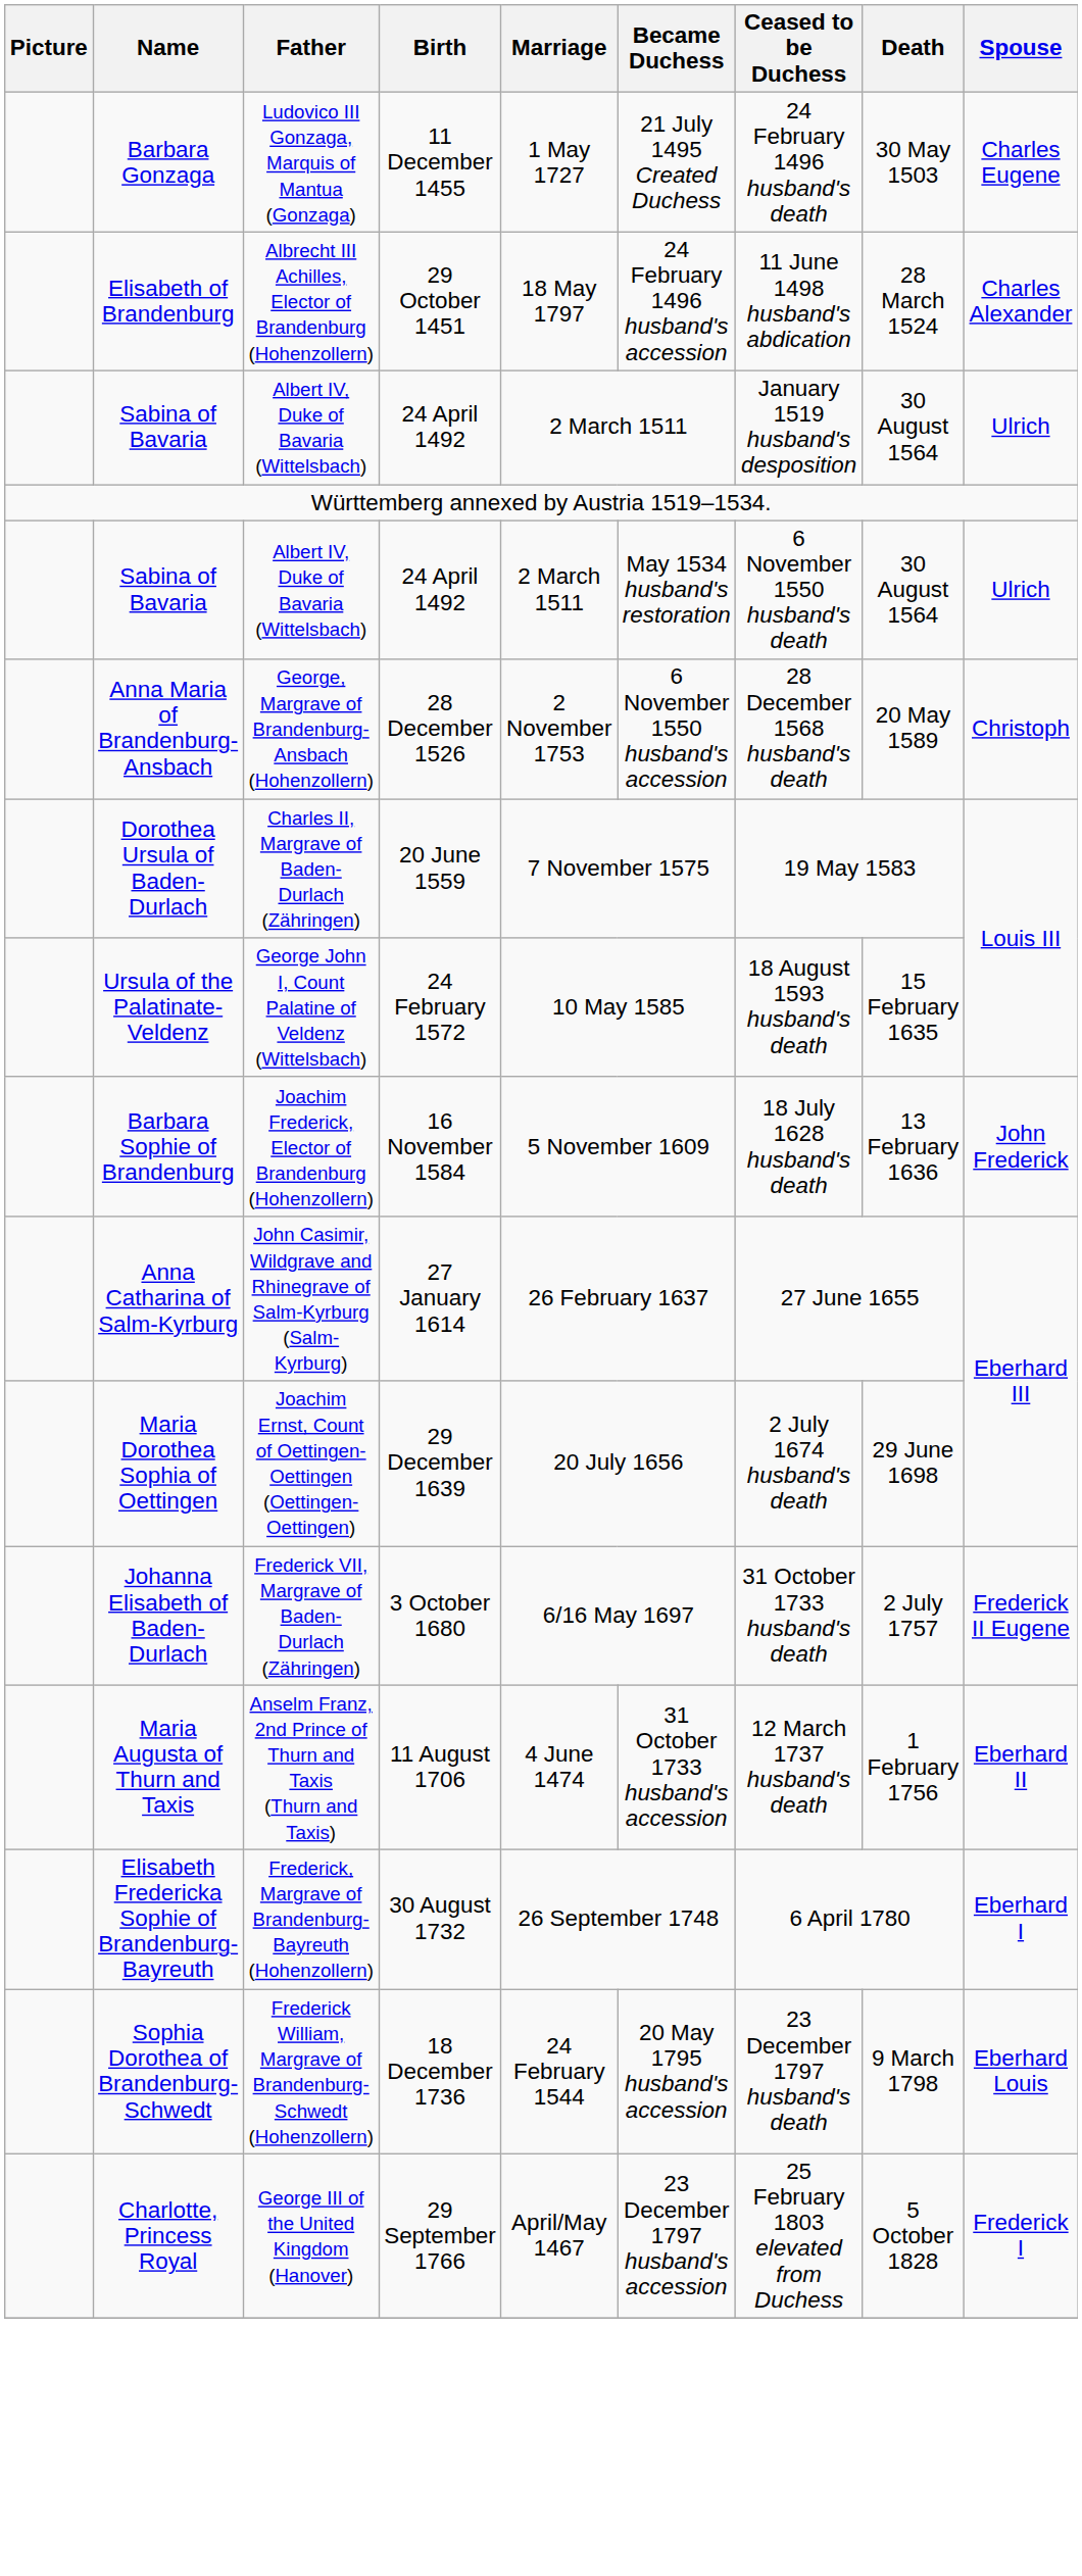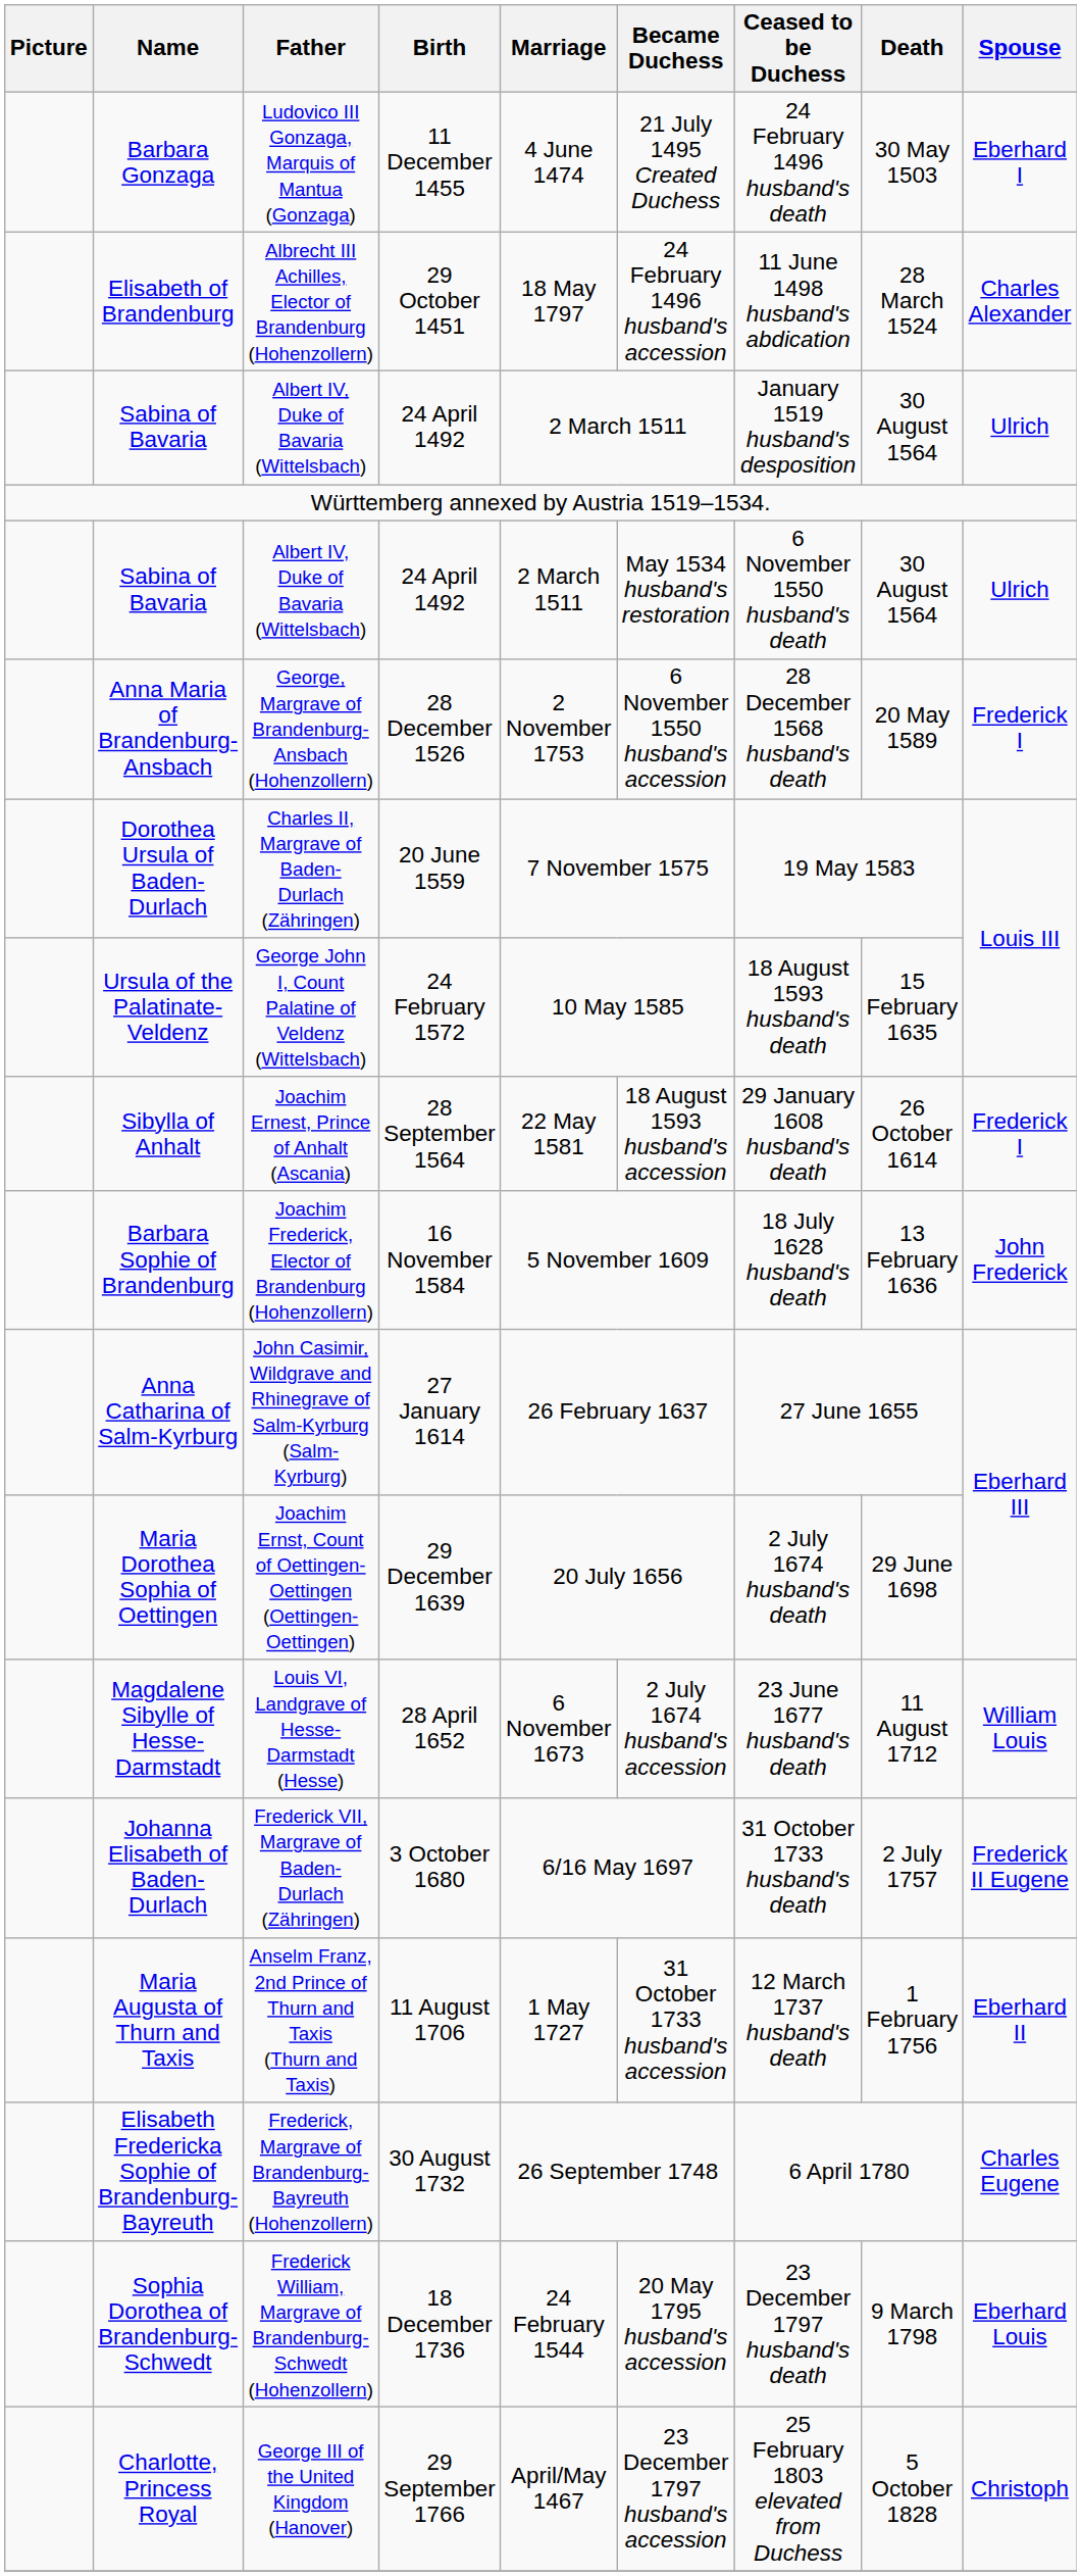 <table width=95% class="wikitable">
 <tr>
 <th width = "8%">Picture</th>
 <th width = "11%">Name</th>
 <th width = "9%">Father</th>
 <th width = "10%">Birth</th>
 <th width = "9%">Marriage</th>
 <th width = "9%">Became Duchess</th>
 <th width = "9%">Ceased to be Duchess</th>
 <th width = "9%">Death</th>
 <th width = "6%"><a href='#'>Spouse</a></th>
 </tr>
 <tr>
 <td align="center"></td>
 <td align="center"><a href='#'>Barbara Gonzaga</a></td>
 <td align="center"><small><a href='#'>Ludovico III Gonzaga, Marquis of Mantua</a><br>(<a href='#'>Gonzaga</a>)</small></td>
 <td align="center">11 December 1455</td>
-<td align="center">1 May 1727</td>
+<td align="center">4 June 1474</td>
 <td align="center">21 July 1495<br><em>Created Duchess</em></td>
 <td align="center">24 February 1496<br><em>husband's death</em></td>
 <td align="center">30 May 1503</td>
-<td align="center"><a href='#'>Charles Eugene</a></td>
+<td align="center"><a href='#'>Eberhard I</a></td>
 </tr>
 <tr>
 <td align="center"></td>
 <td align="center"><a href='#'>Elisabeth of Brandenburg</a></td>
 <td align="center"><small><a href='#'>Albrecht III Achilles, Elector of Brandenburg</a><br>(<a href='#'>Hohenzollern</a>)</small></td>
 <td align="center">29 October 1451</td>
 <td align="center">18 May 1797</td>
 <td align="center">24 February 1496<br><em>husband's accession</em></td>
 <td align="center">11 June 1498<br><em>husband's abdication</em></td>
 <td align="center">28 March 1524</td>
 <td align="center"><a href='#'>Charles Alexander</a></td>
 </tr>
 <tr>
 <td align="center"></td>
 <td align="center"><a href='#'>Sabina of Bavaria</a></td>
 <td align="center"><small><a href='#'>Albert IV, Duke of Bavaria</a><br>(<a href='#'>Wittelsbach</a>)</small></td>
 <td align="center">24 April 1492</td>
 <td align="center" colspan="2">2 March 1511</td>
 <td align="center">January 1519<br><em>husband's desposition</em></td>
 <td align="center">30 August 1564</td>
 <td align="center"><a href='#'>Ulrich</a></td>
 </tr>
 <tr>
 <td align="center" colspan="9">Württemberg annexed by Austria 1519–1534.</td>
 </tr>
 <tr>
 <td align="center"></td>
 <td align="center"><a href='#'>Sabina of Bavaria</a></td>
 <td align="center"><small><a href='#'>Albert IV, Duke of Bavaria</a><br>(<a href='#'>Wittelsbach</a>)</small></td>
 <td align="center">24 April 1492</td>
 <td align="center">2 March 1511</td>
 <td align="center">May 1534<br><em>husband's restoration</em></td>
 <td align="center">6 November 1550<br><em>husband's death</em></td>
 <td align="center">30 August 1564</td>
 <td align="center"><a href='#'>Ulrich</a></td>
 </tr>
 <tr>
 <td align="center"></td>
 <td align="center"><a href='#'>Anna Maria of Brandenburg-Ansbach</a></td>
 <td align="center"><small><a href='#'>George, Margrave of Brandenburg-Ansbach</a><br>(<a href='#'>Hohenzollern</a>)</small></td>
 <td align="center">28 December 1526</td>
 <td align="center">2 November 1753</td>
 <td align="center">6 November 1550<br><em>husband's accession</em></td>
 <td align="center">28 December 1568<br><em>husband's death</em></td>
 <td align="center">20 May 1589</td>
-<td align="center"><a href='#'>Christoph</a></td>
+<td align="center"><a href='#'>Frederick I</a></td>
 </tr>
 <tr>
 <td align="center"></td>
 <td align="center"><a href='#'>Dorothea Ursula of Baden-Durlach</a></td>
 <td align="center"><small><a href='#'>Charles II, Margrave of Baden-Durlach</a><br>(<a href='#'>Zähringen</a>)</small></td>
 <td align="center">20 June 1559</td>
 <td align="center" colspan="2">7 November 1575</td>
 <td align="center" colspan="2">19 May 1583</td>
 <td align="center" rowspan="2"><a href='#'>Louis III</a></td>
 </tr>
 <tr>
 <td align="center"></td>
 <td align="center"><a href='#'>Ursula of the Palatinate-Veldenz</a></td>
 <td align="center"><small><a href='#'>George John I, Count Palatine of Veldenz</a><br>(<a href='#'>Wittelsbach</a>)</small></td>
 <td align="center">24 February 1572</td>
 <td align="center" colspan="2">10 May 1585</td>
 <td align="center">18 August 1593<br><em>husband's death</em></td>
 <td align="center">15 February 1635</td>
+</tr>
+<tr>
+<td align="center"></td>
+<td align="center"><a href='#'>Sibylla of Anhalt</a></td>
+<td align="center"><small><a href='#'>Joachim Ernest, Prince of Anhalt</a><br>(<a href='#'>Ascania</a>)</small></td>
+<td align="center">28 September 1564</td>
+<td align="center">22 May 1581</td>
+<td align="center">18 August 1593<br><em>husband's accession</em></td>
+<td align="center">29 January 1608<br><em>husband's death</em></td>
+<td align="center">26 October 1614</td>
+<td align="center"><a href='#'>Frederick I</a></td>
 </tr>
 <tr>
 <td align="center"></td>
 <td align="center"><a href='#'>Barbara Sophie of Brandenburg</a></td>
 <td align="center"><small><a href='#'>Joachim Frederick, Elector of Brandenburg</a><br>(<a href='#'>Hohenzollern</a>)</small></td>
 <td align="center">16 November 1584</td>
 <td align="center" colspan="2">5 November 1609</td>
 <td align="center">18 July 1628<br><em>husband's death</em></td>
 <td align="center">13 February 1636</td>
 <td align="center"><a href='#'>John Frederick</a></td>
 </tr>
 <tr>
 <td align="center"></td>
 <td align="center"><a href='#'>Anna Catharina of Salm-Kyrburg</a></td>
 <td align="center"><small><a href='#'>John Casimir, Wildgrave and Rhinegrave of Salm-Kyrburg</a><br>(<a href='#'>Salm-Kyrburg</a>)</small></td>
 <td align="center">27 January 1614</td>
 <td align="center" colspan="2">26 February 1637</td>
 <td align="center" colspan="2">27 June 1655</td>
 <td align="center" rowspan="2"><a href='#'>Eberhard III</a></td>
 </tr>
 <tr>
 <td align="center"></td>
 <td align="center"><a href='#'>Maria Dorothea Sophia of Oettingen</a></td>
 <td align="center"><small><a href='#'>Joachim Ernst, Count of Oettingen-Oettingen</a><br>(<a href='#'>Oettingen-Oettingen</a>)</small></td>
 <td align="center">29 December 1639</td>
 <td align="center" colspan="2">20 July 1656</td>
 <td align="center">2 July 1674<br><em>husband's death</em></td>
 <td align="center">29 June 1698</td>
 </tr>
 <tr>
 <td align="center"></td>
+<td align="center"><a href='#'>Magdalene Sibylle of Hesse-Darmstadt</a></td>
+<td align="center"><small><a href='#'>Louis VI, Landgrave of Hesse-Darmstadt</a><br>(<a href='#'>Hesse</a>)</small></td>
+<td align="center">28 April 1652</td>
+<td align="center">6 November 1673</td>
+<td align="center">2 July 1674<br><em>husband's accession</em></td>
+<td align="center">23 June 1677<br><em>husband's death</em></td>
+<td align="center">11 August 1712</td>
+<td align="center"><a href='#'>William Louis</a></td>
+</tr>
+<tr>
+<td align="center"></td>
 <td align="center"><a href='#'>Johanna Elisabeth of Baden-Durlach</a></td>
 <td align="center"><small><a href='#'>Frederick VII, Margrave of Baden-Durlach</a><br>(<a href='#'>Zähringen</a>)</small></td>
 <td align="center">3 October 1680</td>
 <td align="center" colspan="2">6/16 May 1697</td>
 <td align="center">31 October 1733<br><em>husband's death</em></td>
 <td align="center">2 July 1757</td>
 <td align="center"><a href='#'>Frederick II Eugene</a></td>
 </tr>
 <tr>
 <td align="center"></td>
 <td align="center"><a href='#'>Maria Augusta of Thurn and Taxis</a></td>
 <td align="center"><small><a href='#'>Anselm Franz, 2nd Prince of Thurn and Taxis</a><br>(<a href='#'>Thurn and Taxis</a>)</small></td>
 <td align="center">11 August 1706</td>
-<td align="center">4 June 1474</td>
+<td align="center">1 May 1727</td>
 <td align="center">31 October 1733<br><em>husband's accession</em></td>
 <td align="center">12 March 1737<br><em>husband's death</em></td>
 <td align="center">1 February 1756</td>
 <td align="center"><a href='#'>Eberhard II</a></td>
 </tr>
 <tr>
 <td align="center"></td>
 <td align="center"><a href='#'>Elisabeth Fredericka Sophie of Brandenburg-Bayreuth</a></td>
 <td align="center"><small><a href='#'>Frederick, Margrave of Brandenburg-Bayreuth</a><br>(<a href='#'>Hohenzollern</a>)</small></td>
 <td align="center">30 August 1732</td>
 <td align="center" colspan="2">26 September 1748</td>
 <td align="center" colspan="2">6 April 1780</td>
-<td align="center"><a href='#'>Eberhard I</a></td>
+<td align="center"><a href='#'>Charles Eugene</a></td>
 </tr>
 <tr>
 <td align="center"></td>
 <td align="center"><a href='#'>Sophia Dorothea of Brandenburg-Schwedt</a></td>
 <td align="center"><small><a href='#'>Frederick William, Margrave of Brandenburg-Schwedt</a><br>(<a href='#'>Hohenzollern</a>)</small></td>
 <td align="center">18 December 1736</td>
 <td align="center">24 February 1544</td>
 <td align="center">20 May 1795<br><em>husband's accession</em></td>
 <td align="center">23 December 1797<br><em>husband's death</em></td>
 <td align="center">9 March 1798</td>
 <td align="center"><a href='#'>Eberhard Louis</a></td>
 </tr>
 <tr>
 <td align="center"></td>
 <td align="center"><a href='#'>Charlotte, Princess Royal</a></td>
 <td align="center"><small><a href='#'>George III of the United Kingdom</a><br>(<a href='#'>Hanover</a>)</small></td>
 <td align="center">29 September 1766</td>
 <td align="center">April/May 1467</td>
 <td align="center">23 December 1797<br><em>husband's accession</em></td>
 <td align="center">25 February 1803<br><em>elevated from Duchess</em></td>
 <td align="center">5 October 1828</td>
-<td align="center"><a href='#'>Frederick I</a></td>
+<td align="center"><a href='#'>Christoph</a></td>
 </tr>
 <tr>
 </tr>
 </table>
